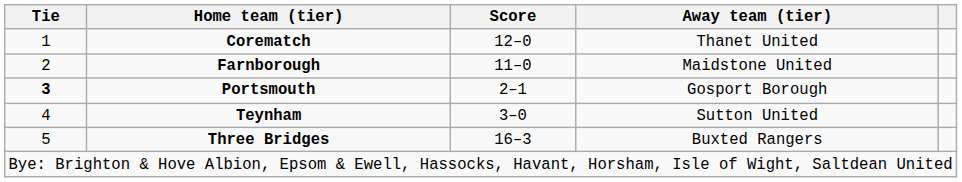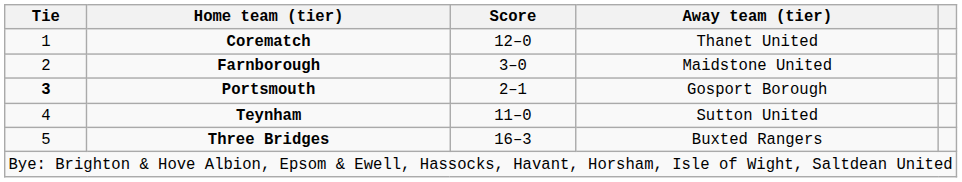 <table class="wikitable" style="text-align:center; font-size:85%">
 <tr>
 <th>Tie</th>
 <th>Home team (tier)</th>
 <th>Score</th>
 <th>Away team (tier)</th>
 <th></th>
 </tr>
 <tr>
 <td align="center">1</td>
 <td><strong>Corematch</strong></td>
 <td align="center">12–0</td>
 <td>Thanet United</td>
 <td></td>
 </tr>
 <tr>
 <td align="center">2</td>
 <td><strong>Farnborough</strong></td>
-<td align="center">11–0</td>
+<td align="center">3–0</td>
 <td>Maidstone United</td>
 <td></td>
 </tr>
 <tr>
 <td align="center"><strong>3</strong></td>
 <td><strong>Portsmouth</strong></td>
 <td align="center">2–1</td>
 <td>Gosport Borough</td>
 <td></td>
 </tr>
 <tr>
 <td align="center">4</td>
 <td><strong>Teynham</strong></td>
-<td align="center">3–0</td>
+<td align="center">11–0</td>
 <td>Sutton United</td>
 <td></td>
 </tr>
 <tr>
 <td align="center">5</td>
 <td><strong>Three Bridges</strong></td>
 <td align="center">16–3</td>
 <td>Buxted Rangers</td>
 <td></td>
 </tr>
 <tr>
 <td colspan="5" align="center">Bye: Brighton & Hove Albion, Epsom & Ewell, Hassocks, Havant, Horsham, Isle of Wight, Saltdean United</td>
 </tr>
 </table>
